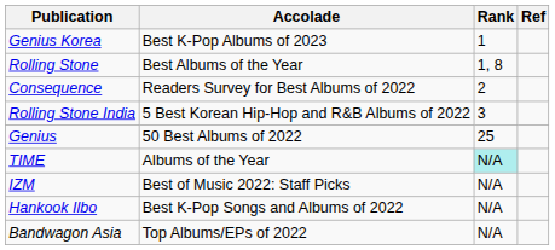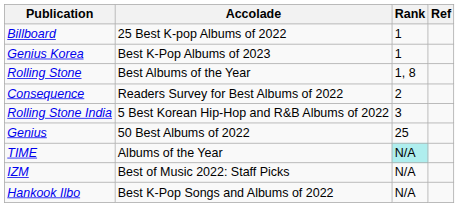 <table class="wikitable">
 <tr>
 <th>Publication</th>
 <th>Accolade</th>
 <th>Rank</th>
 <th>Ref</th>
+</tr>
+<tr>
+<td><a href='#'><em>Billboard</em></a></td>
+<td>25 Best K-pop Albums of 2022</td>
+<td>1</td>
+<td></td>
 </tr>
 <tr>
 <td><a href='#'><em>Genius Korea</em></a></td>
 <td>Best K-Pop Albums of 2023</td>
 <td>1</td>
 <td></td>
 </tr>
 <tr>
 <td><em><a href='#'>Rolling Stone</a></em></td>
 <td>Best Albums of the Year</td>
 <td>1, 8</td>
 <td></td>
 </tr>
 <tr>
 <td><a href='#'><em>Consequence</em></a></td>
 <td>Readers Survey for Best Albums of 2022</td>
 <td>2</td>
 <td></td>
 </tr>
 <tr>
 <td><em><a href='#'>Rolling Stone India</a></em></td>
 <td>5 Best Korean Hip-Hop and R&B Albums of 2022</td>
 <td>3</td>
 <td></td>
 </tr>
 <tr>
 <td><a href='#'><em>Genius</em></a></td>
 <td>50 Best Albums of 2022</td>
 <td>25</td>
 <td></td>
 </tr>
 <tr>
 <td><a href='#'><em>TIME</em></a></td>
 <td>Albums of the Year</td>
 <td style="background: paleturquoise;">N/A</td>
 <td></td>
 </tr>
 <tr>
 <td><em><a href='#'>IZM</a></em></td>
 <td>Best of Music 2022: Staff Picks</td>
 <td>N/A</td>
 <td></td>
 </tr>
 <tr>
 <td><em><a href='#'>Hankook Ilbo</a></em></td>
 <td>Best K-Pop Songs and Albums of 2022</td>
 <td>N/A</td>
 <td></td>
 </tr>
-<tr>
-<td><em>Bandwagon Asia</em></td>
-<td>Top Albums/EPs of 2022</td>
-<td>N/A</td>
-<td></td>
-</tr>
 </table>
